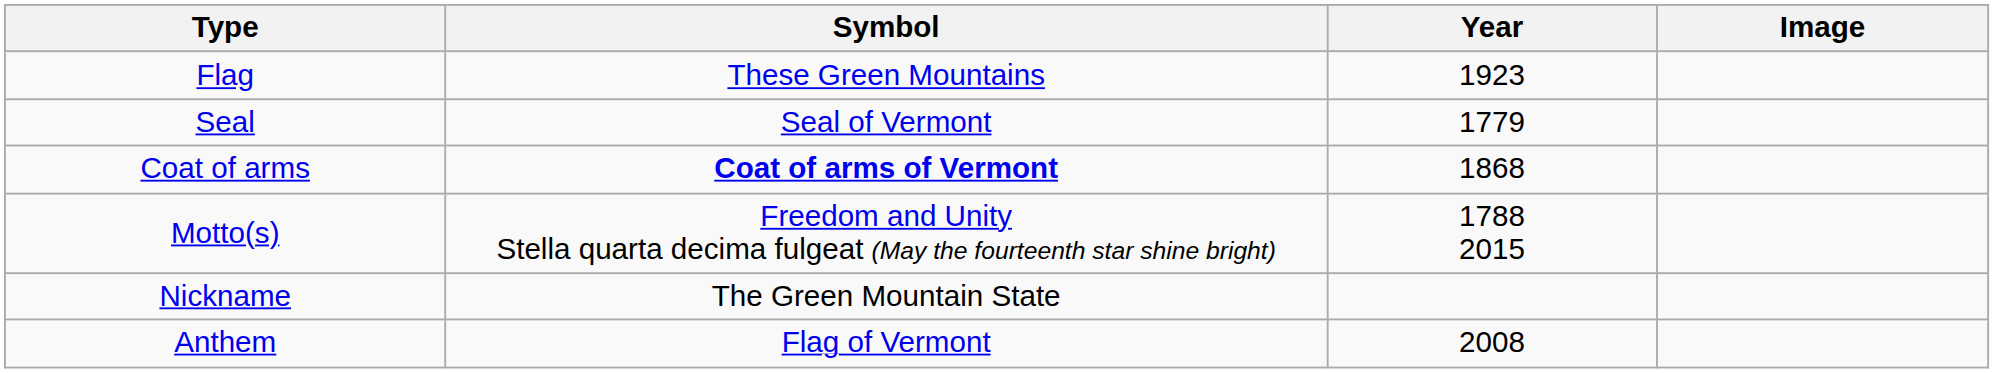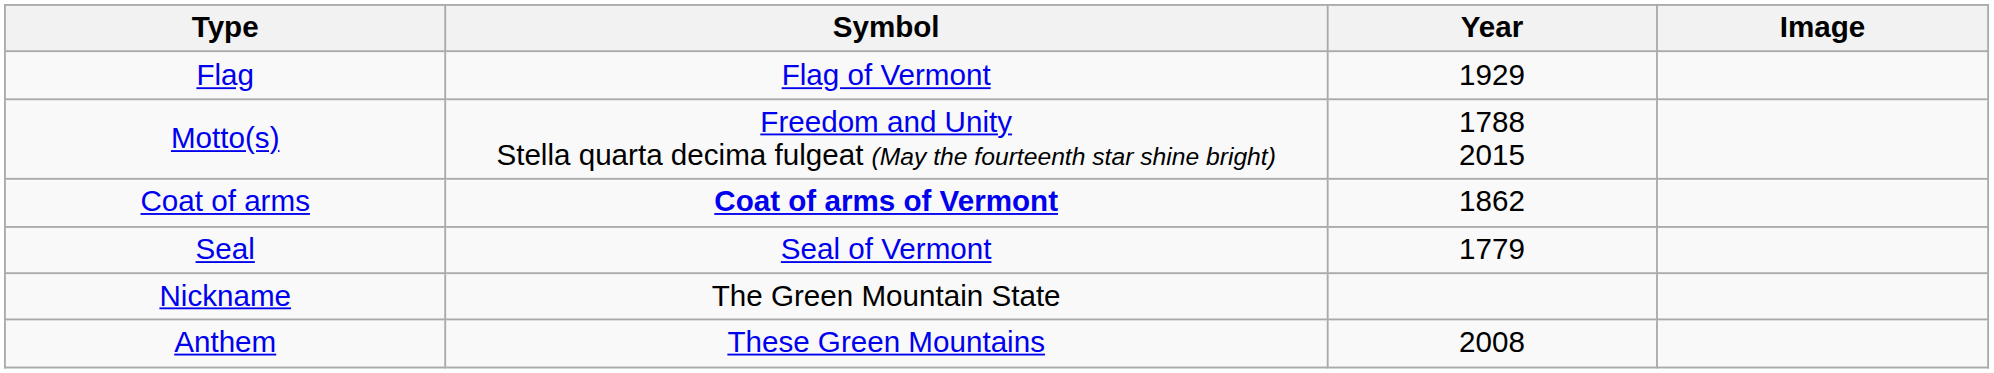 <table class="wikitable">
 <tr>
 <th style="width:20%;">Type</th>
 <th style="width:40%;">Symbol</th>
 <th style="width:15%;">Year</th>
 <th style="width:15%;">Image</th>
 </tr>
 <tr>
 <td style="text-align:center;"><a href='#'>Flag</a></td>
-<td style="text-align:center;"><a href='#'>These Green Mountains</a></td>
-<td style="text-align:center;">1923</td>
+<td style="text-align:center;"><a href='#'>Flag of Vermont</a></td>
+<td style="text-align:center;">1929</td>
+<td style="text-align:center;"></td>
+</tr>
+<tr>
+<td id="Motto" style="text-align:center;"><a href='#'>Motto(s)</a></td>
+<td style="text-align:center;"><a href='#'>Freedom and Unity</a><br>Stella quarta decima fulgeat <em><small>(May the fourteenth star shine bright)</small></em></td>
+<td style="text-align:center;">1788<br>2015</td>
+<td></td>
+</tr>
+<tr>
+<td style="text-align:center;"><a href='#'>Coat of arms</a></td>
+<td style="text-align:center;"><strong><a href='#'>Coat of arms of Vermont</a></strong></td>
+<td style="text-align:center;">1862</td>
 <td style="text-align:center;"></td>
 </tr>
 <tr>
 <td style="text-align:center;"><a href='#'>Seal</a></td>
 <td style="text-align:center;"><a href='#'>Seal of Vermont</a></td>
 <td style="text-align:center;">1779</td>
 <td style="text-align:center;"></td>
 </tr>
 <tr>
-<td style="text-align:center;"><a href='#'>Coat of arms</a></td>
-<td style="text-align:center;"><strong><a href='#'>Coat of arms of Vermont</a></strong></td>
-<td style="text-align:center;">1868</td>
-<td style="text-align:center;"></td>
-</tr>
-<tr>
-<td id="Motto" style="text-align:center;"><a href='#'>Motto(s)</a></td>
-<td style="text-align:center;"><a href='#'>Freedom and Unity</a><br>Stella quarta decima fulgeat <em><small>(May the fourteenth star shine bright)</small></em></td>
-<td style="text-align:center;">1788<br>2015</td>
-<td></td>
-</tr>
-<tr>
 <td id="Nickname" style="text-align:center;"><a href='#'>Nickname</a></td>
 <td style="text-align:center;">The Green Mountain State</td>
 <td style="text-align:center;"></td>
 <td></td>
 </tr>
 <tr>
 <td id="Slogan" style="text-align:center;"><a href='#'>Anthem</a></td>
-<td style="text-align:center;"><a href='#'>Flag of Vermont</a></td>
+<td style="text-align:center;"><a href='#'>These Green Mountains</a></td>
 <td style="text-align:center;">2008</td>
 <td style="text-align:center;"></td>
 </tr>
 </table>
